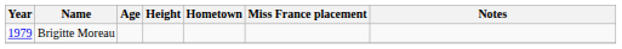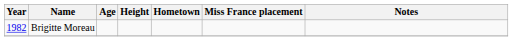 <table class="wikitable sortable">
 <tr>
 <th>Year</th>
 <th>Name</th>
 <th>Age</th>
 <th>Height</th>
 <th>Hometown</th>
 <th>Miss France placement</th>
 <th width=320>Notes</th>
 </tr>
 <tr>
-<td><a href='#'>1979</a></td>
+<td><a href='#'>1982</a></td>
 <td>Brigitte Moreau</td>
 <td></td>
 <td></td>
 <td></td>
 <td></td>
 <td></td>
 </tr>
 <tr>
 </tr>
 </table>
